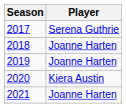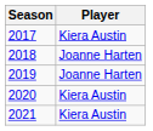 <table class="wikitable collapsible">
 <tr>
 <th>Season</th>
 <th>Player</th>
 </tr>
 <tr>
 <td><a href='#'>2017</a></td>
-<td><a href='#'>Serena Guthrie</a></td>
+<td><a href='#'>Kiera Austin</a></td>
 </tr>
 <tr>
 <td><a href='#'>2018</a></td>
 <td><a href='#'>Joanne Harten</a></td>
 </tr>
 <tr>
 <td><a href='#'>2019</a></td>
 <td><a href='#'>Joanne Harten</a></td>
 </tr>
 <tr>
 <td><a href='#'>2020</a></td>
 <td><a href='#'>Kiera Austin</a></td>
 </tr>
 <tr>
 <td><a href='#'>2021</a></td>
-<td><a href='#'>Joanne Harten</a></td>
+<td><a href='#'>Kiera Austin</a></td>
 </tr>
 </table>
